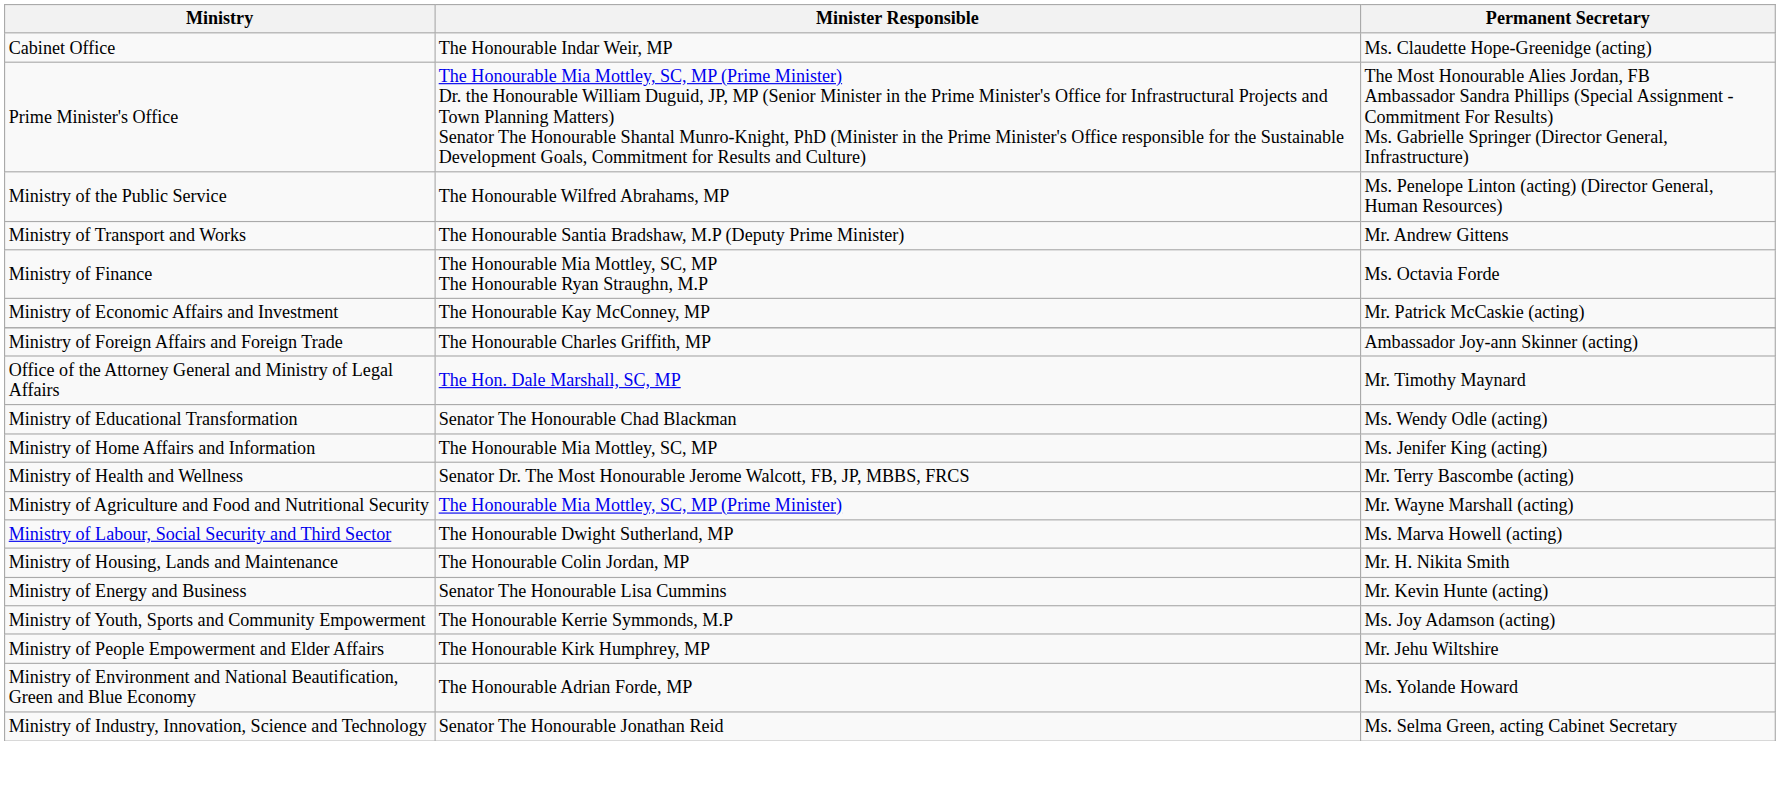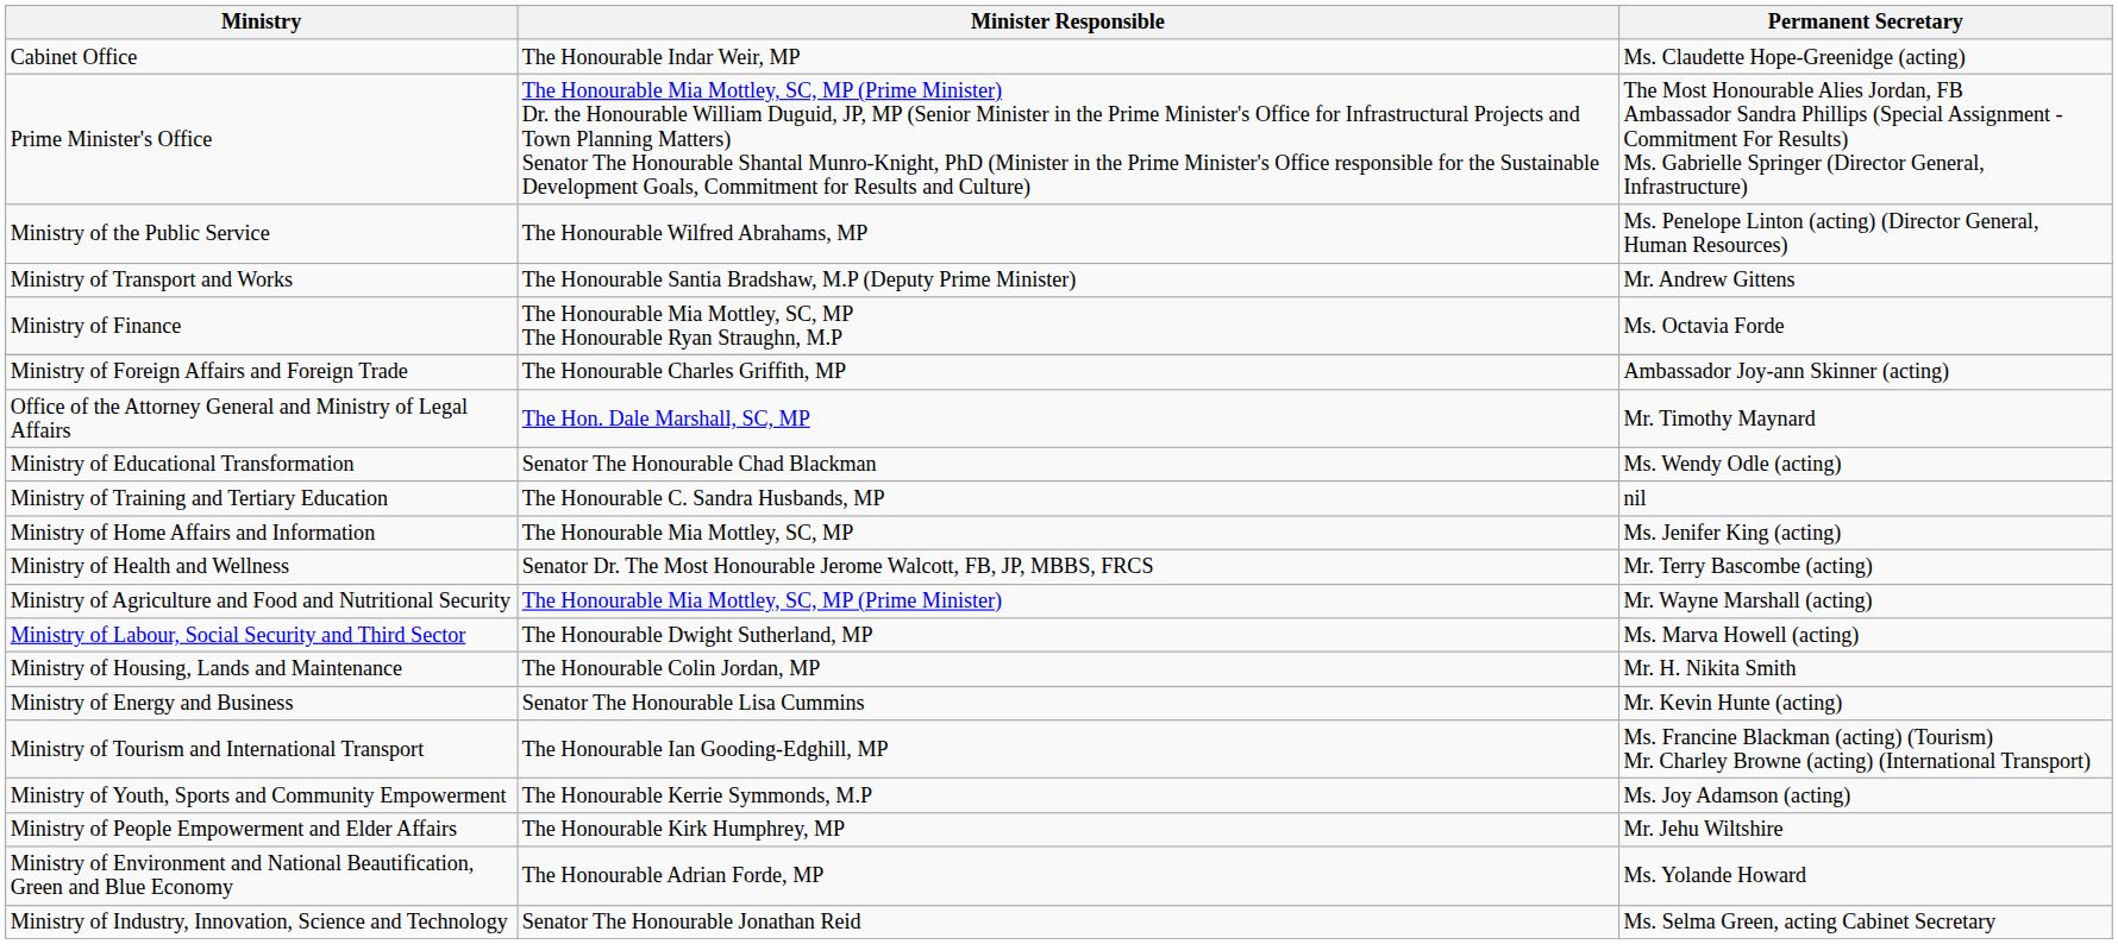 <table class="wikitable sortable mw-collapsible">
 <tr>
 <th>Ministry</th>
 <th>Minister Responsible</th>
 <th>Permanent Secretary</th>
 </tr>
 <tr>
 <td>Cabinet Office</td>
 <td>The Honourable Indar Weir, MP</td>
 <td>Ms. Claudette Hope-Greenidge (acting)</td>
 </tr>
 <tr>
 <td>Prime Minister's Office</td>
 <td><a href='#'>The Honourable Mia Mottley, SC, MP (Prime Minister)</a><br>Dr. the Honourable William Duguid, JP, MP (Senior Minister in the Prime Minister's Office for Infrastructural Projects and Town Planning Matters)<br>Senator The Honourable Shantal Munro-Knight, PhD (Minister in the Prime Minister's Office responsible for the Sustainable Development Goals, Commitment for Results and Culture)</td>
 <td>The Most Honourable Alies Jordan, FB<br>Ambassador Sandra Phillips (Special Assignment - Commitment For Results)<br>Ms. Gabrielle Springer (Director General, Infrastructure)</td>
 </tr>
 <tr>
 <td>Ministry of the Public Service</td>
 <td>The Honourable Wilfred Abrahams, MP</td>
 <td>Ms. Penelope Linton (acting) (Director General, Human Resources)</td>
 </tr>
 <tr>
 <td>Ministry of Transport and Works</td>
 <td>The Honourable Santia Bradshaw, M.P (Deputy Prime Minister)</td>
 <td>Mr. Andrew Gittens</td>
 </tr>
 <tr>
 <td>Ministry of Finance</td>
 <td>The Honourable Mia Mottley, SC, MP<br>The Honourable Ryan Straughn, M.P</td>
 <td>Ms. Octavia Forde</td>
 </tr>
 <tr>
-<td>Ministry of Economic Affairs and Investment</td>
-<td>The Honourable Kay McConney, MP</td>
-<td>Mr. Patrick McCaskie (acting)</td>
-</tr>
-<tr>
 </tr>
 <tr>
 <td>Ministry of Foreign Affairs and Foreign Trade</td>
 <td>The Honourable Charles Griffith, MP</td>
 <td>Ambassador Joy-ann Skinner (acting)</td>
 </tr>
 <tr>
 <td>Office of the Attorney General and Ministry of Legal Affairs</td>
 <td><a href='#'>The Hon. Dale Marshall, SC, MP</a></td>
 <td>Mr. Timothy Maynard</td>
 </tr>
 <tr>
 <td>Ministry of Educational Transformation</td>
 <td>Senator The Honourable Chad Blackman</td>
 <td>Ms. Wendy Odle (acting)</td>
+</tr>
+<tr>
+<td>Ministry of Training and Tertiary Education</td>
+<td>The Honourable C. Sandra Husbands, MP</td>
+<td>nil</td>
 </tr>
 <tr>
 <td>Ministry of Home Affairs and Information</td>
 <td>The Honourable Mia Mottley, SC, MP</td>
 <td>Ms. Jenifer King (acting)</td>
 </tr>
 <tr>
 <td>Ministry of Health and Wellness</td>
 <td>Senator Dr. The Most Honourable Jerome Walcott, FB, JP, MBBS, FRCS</td>
 <td>Mr. Terry Bascombe (acting)</td>
 </tr>
 <tr>
 <td>Ministry of Agriculture and Food and Nutritional Security</td>
 <td><a href='#'>The Honourable Mia Mottley, SC, MP (Prime Minister)</a></td>
 <td>Mr. Wayne Marshall (acting)</td>
 </tr>
 <tr>
 <td><a href='#'>Ministry of Labour, Social Security and Third Sector</a></td>
 <td>The Honourable Dwight Sutherland, MP</td>
 <td>Ms. Marva Howell (acting)</td>
 </tr>
 <tr>
 <td>Ministry of Housing, Lands and Maintenance</td>
 <td>The Honourable Colin Jordan, MP</td>
 <td>Mr. H. Nikita Smith</td>
 </tr>
 <tr>
 <td>Ministry of Energy and Business</td>
 <td>Senator The Honourable Lisa Cummins</td>
 <td>Mr. Kevin Hunte (acting)</td>
 </tr>
 <tr>
+<td>Ministry of Tourism and International Transport</td>
+<td>The Honourable Ian Gooding-Edghill, MP</td>
+<td>Ms. Francine Blackman (acting) (Tourism)<br>Mr. Charley Browne (acting) (International Transport)</td>
+</tr>
+<tr>
 <td>Ministry of Youth, Sports and Community Empowerment</td>
 <td>The Honourable Kerrie Symmonds, M.P</td>
 <td>Ms. Joy Adamson (acting)</td>
 </tr>
 <tr>
 <td>Ministry of People Empowerment and Elder Affairs</td>
 <td>The Honourable Kirk Humphrey, MP</td>
 <td>Mr. Jehu Wiltshire</td>
 </tr>
 <tr>
 <td>Ministry of Environment and National Beautification, Green and Blue Economy</td>
 <td>The Honourable Adrian Forde, MP</td>
 <td>Ms. Yolande Howard</td>
 </tr>
 <tr>
 <td>Ministry of Industry, Innovation, Science and Technology</td>
 <td>Senator The Honourable Jonathan Reid</td>
 <td>Ms. Selma Green, acting Cabinet Secretary</td>
 </tr>
 <tr>
 </tr>
 </table>
